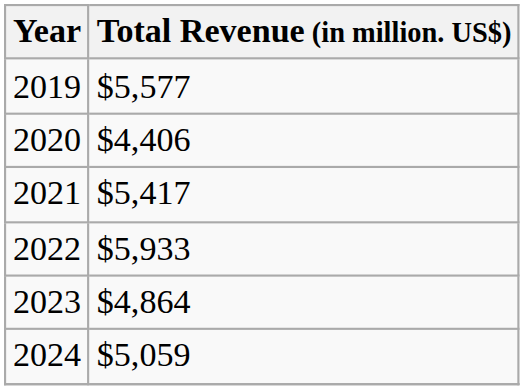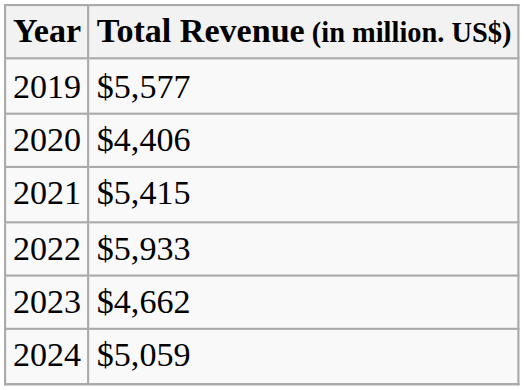 <table class="wikitable sortable static-row-numbers static-row-header-text">
 <tr>
 <th>Year</th>
 <th>Total Revenue<small> (in million. US$)</small></th>
 </tr>
 <tr>
 <td>2019</td>
 <td>$5,577</td>
 </tr>
 <tr>
 <td>2020</td>
 <td>$4,406</td>
 </tr>
 <tr>
 <td>2021</td>
-<td>$5,417</td>
+<td>$5,415</td>
 </tr>
 <tr>
 <td>2022</td>
 <td>$5,933</td>
 </tr>
 <tr>
 <td>2023</td>
-<td>$4,864</td>
+<td>$4,662</td>
 </tr>
 <tr>
 <td>2024</td>
 <td>$5,059</td>
 </tr>
 <tr>
 </tr>
 </table>
